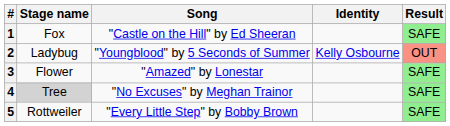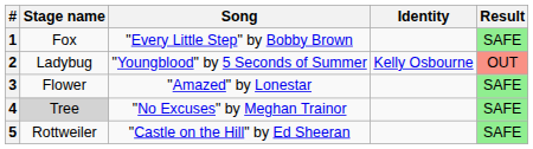 <table class="wikitable plainrowheaders" style="text-align: center;">
 <tr>
 <th>#</th>
 <th>Stage name</th>
 <th>Song</th>
 <th>Identity</th>
 <th>Result</th>
 </tr>
 <tr>
 <th>1</th>
 <td>Fox</td>
-<td>"<a href='#'>Castle on the Hill</a>" by <a href='#'>Ed Sheeran</a></td>
+<td>"<a href='#'>Every Little Step</a>" by <a href='#'>Bobby Brown</a></td>
 <td></td>
 <td bgcolor="lightgreen">SAFE</td>
 </tr>
 <tr>
 <th>2</th>
 <td>Ladybug</td>
 <td>"<a href='#'>Youngblood</a>" by <a href='#'>5 Seconds of Summer</a></td>
 <td><a href='#'>Kelly Osbourne</a></td>
 <td bgcolor=#F99185>OUT</td>
 </tr>
 <tr>
 <th>3</th>
 <td>Flower</td>
 <td>"<a href='#'>Amazed</a>" by <a href='#'>Lonestar</a></td>
 <td></td>
 <td bgcolor="lightgreen">SAFE</td>
 </tr>
 <tr>
 <th>4</th>
 <td style="background: lightgrey;">Tree</td>
 <td>"<a href='#'>No Excuses</a>" by <a href='#'>Meghan Trainor</a></td>
 <td></td>
 <td bgcolor="lightgreen">SAFE</td>
 </tr>
 <tr>
 <th>5</th>
 <td>Rottweiler</td>
-<td>"<a href='#'>Every Little Step</a>" by <a href='#'>Bobby Brown</a></td>
+<td>"<a href='#'>Castle on the Hill</a>" by <a href='#'>Ed Sheeran</a></td>
 <td></td>
 <td bgcolor="lightgreen">SAFE</td>
 </tr>
 </table>
